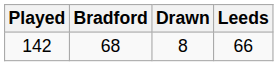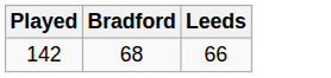 <table class="wikitable" style="text-align:center">
 <tr>
 <th>Played</th>
 <th>Bradford</th>
-<th>Drawn</th>
 <th>Leeds</th>
 </tr>
 <tr>
 <td>142</td>
 <td>68</td>
-<td>8</td>
 <td>66</td>
 </tr>
 </table>
